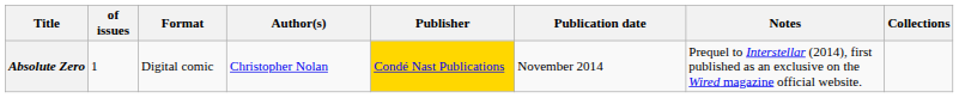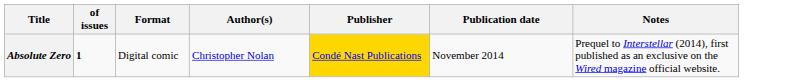 <table class="wikitable">
 <tr>
 <th>Title</th>
 <th style="width:40pt"> of issues</th>
 <th style="width:75pt">Format</th>
 <th style="width:125pt">Author(s)</th>
 <th style="width:125pt">Publisher</th>
 <th style="width:150pt">Publication date</th>
 <th style="width:175pt">Notes</th>
-<th>Collections</th>
 </tr>
 <tr>
 <th><em>Absolute Zero</em></th>
-<td>1</td>
+<td><strong>1</strong></td>
 <td>Digital comic</td>
 <td><a href='#'>Christopher Nolan</a></td>
 <td style="background: gold;"><a href='#'>Condé Nast Publications</a></td>
 <td>November 2014</td>
 <td>Prequel to <em><a href='#'>Interstellar</a></em> (2014), first published as an exclusive on the <a href='#'><em>Wired</em> magazine</a> official website.</td>
-<td></td>
 </tr>
 </table>
